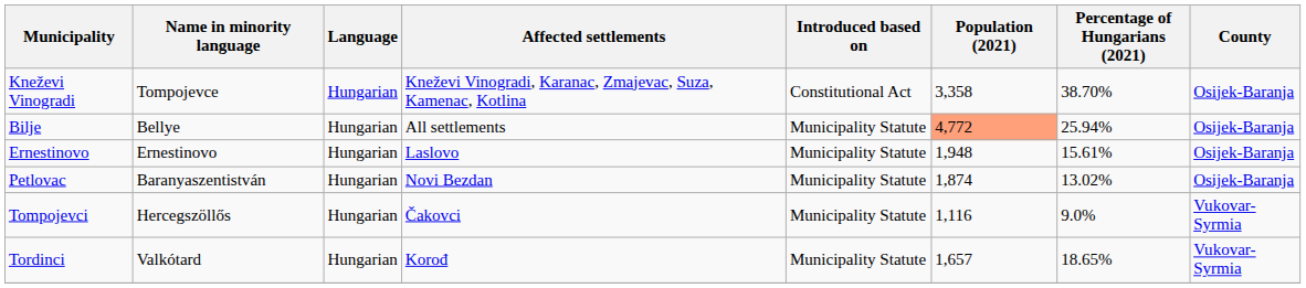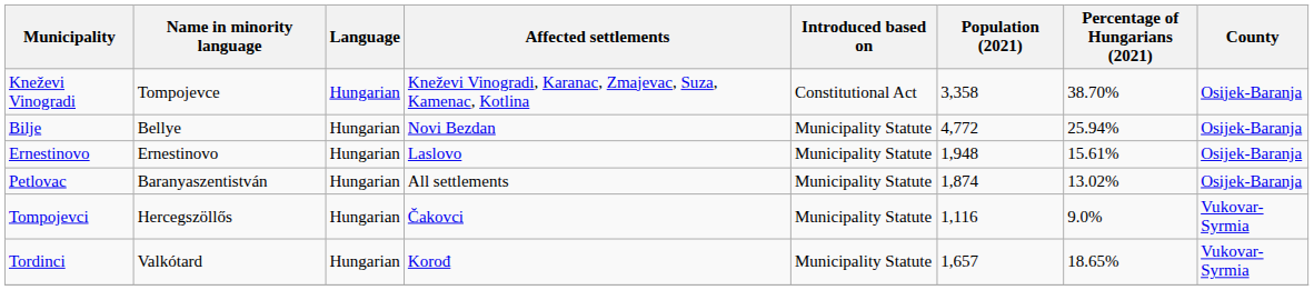 <table class="wikitable">
 <tr>
 <th>Municipality</th>
 <th>Name in minority language</th>
 <th>Language</th>
 <th>Affected settlements</th>
 <th>Introduced based on</th>
 <th>Population (2021)</th>
 <th>Percentage of<br>Hungarians (2021)</th>
 <th>County</th>
 </tr>
 <tr>
 <td><a href='#'>Kneževi Vinogradi</a></td>
 <td>Tompojevce</td>
 <td><a href='#'>Hungarian</a></td>
 <td><a href='#'>Kneževi Vinogradi</a>, <a href='#'>Karanac</a>, <a href='#'>Zmajevac</a>, <a href='#'>Suza</a>, <a href='#'>Kamenac</a>, <a href='#'>Kotlina</a></td>
 <td>Constitutional Act</td>
 <td>3,358</td>
 <td>38.70%</td>
 <td><a href='#'>Osijek-Baranja</a></td>
 </tr>
 <tr>
 <td><a href='#'>Bilje</a></td>
 <td>Bellye</td>
 <td>Hungarian</td>
-<td>All settlements</td>
+<td><a href='#'>Novi Bezdan</a></td>
 <td>Municipality Statute</td>
-<td style="background: lightsalmon;">4,772</td>
+<td>4,772</td>
 <td>25.94%</td>
 <td><a href='#'>Osijek-Baranja</a></td>
 </tr>
 <tr>
 <td><a href='#'>Ernestinovo</a></td>
 <td>Ernestinovo</td>
 <td>Hungarian</td>
 <td><a href='#'>Laslovo</a></td>
 <td>Municipality Statute</td>
 <td>1,948</td>
 <td>15.61%</td>
 <td><a href='#'>Osijek-Baranja</a></td>
 </tr>
 <tr>
 <td><a href='#'>Petlovac</a></td>
 <td>Baranyaszentistván</td>
 <td>Hungarian</td>
-<td><a href='#'>Novi Bezdan</a></td>
+<td>All settlements</td>
 <td>Municipality Statute</td>
 <td>1,874</td>
 <td>13.02%</td>
 <td><a href='#'>Osijek-Baranja</a></td>
 </tr>
 <tr>
 <td><a href='#'>Tompojevci</a></td>
 <td>Hercegszöllős</td>
 <td>Hungarian</td>
 <td><a href='#'>Čakovci</a></td>
 <td>Municipality Statute</td>
 <td>1,116</td>
 <td>9.0%</td>
 <td><a href='#'>Vukovar-Syrmia</a></td>
 </tr>
 <tr>
 <td><a href='#'>Tordinci</a></td>
 <td>Valkótard</td>
 <td>Hungarian</td>
 <td><a href='#'>Korođ</a></td>
 <td>Municipality Statute</td>
 <td>1,657</td>
 <td>18.65%</td>
 <td><a href='#'>Vukovar-Syrmia</a></td>
 </tr>
 <tr>
 </tr>
 </table>
